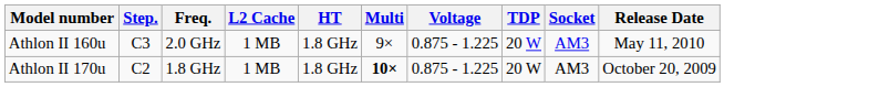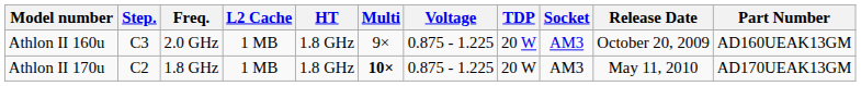 <table class="wikitable" style="text-align: center">
 <tr>
 <th>Model number</th>
 <th><a href='#'>Step.</a></th>
 <th>Freq.</th>
 <th><a href='#'>L2 Cache</a></th>
 <th><a href='#'>HT</a></th>
 <th><a href='#'>Multi</a></th>
 <th><a href='#'>Voltage</a></th>
 <th><a href='#'>TDP</a></th>
 <th><a href='#'>Socket</a></th>
 <th>Release Date</th>
+<th>Part Number</th>
 </tr>
 <tr>
 <td style="text-align: left" width="105 px">Athlon II 160u</td>
 <td>C3</td>
 <td>2.0 GHz</td>
 <td>1 MB</td>
 <td>1.8 GHz</td>
 <td>9×</td>
 <td>0.875 - 1.225</td>
 <td>20 <a href='#'>W</a></td>
 <td><a href='#'>AM3</a></td>
-<td>May 11, 2010</td>
+<td>October 20, 2009</td>
+<td>AD160UEAK13GM</td>
 </tr>
 <tr>
 <td style="text-align: left">Athlon II 170u</td>
 <td>C2</td>
 <td>1.8 GHz</td>
 <td>1 MB</td>
 <td>1.8 GHz</td>
 <td><strong>10×</strong></td>
 <td>0.875 - 1.225</td>
 <td>20 W</td>
 <td>AM3</td>
-<td>October 20, 2009</td>
+<td>May 11, 2010</td>
+<td>AD170UEAK13GM</td>
 </tr>
 </table>
